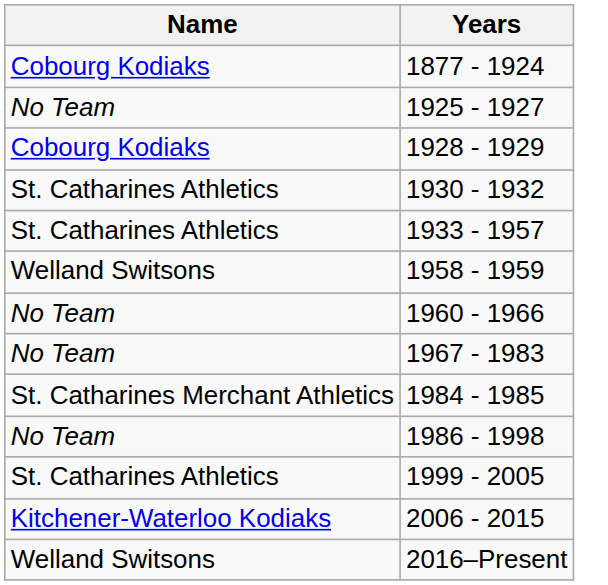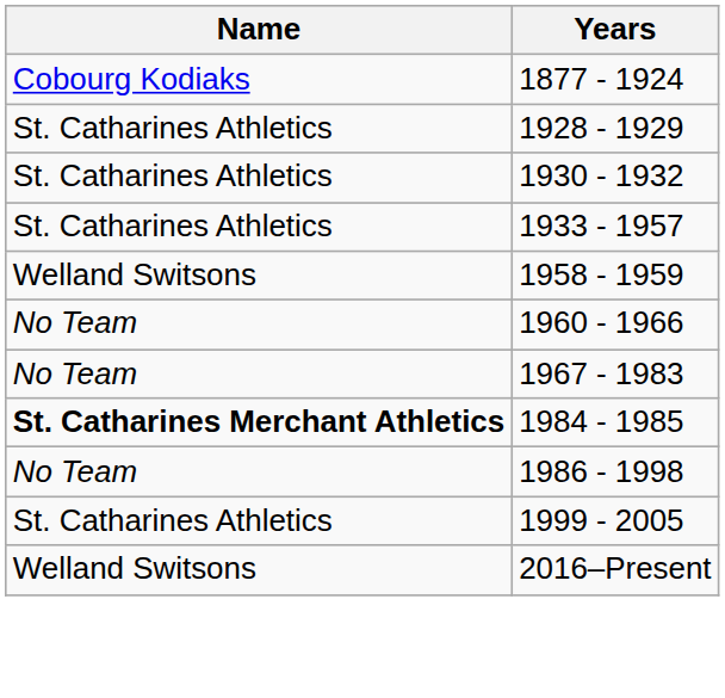 <table class="wikitable">
 <tr>
 <th>Name</th>
 <th>Years</th>
 </tr>
 <tr>
 <td><a href='#'>Cobourg Kodiaks</a></td>
 <td>1877 - 1924</td>
 </tr>
 <tr>
-<td><em>No Team</em></td>
-<td>1925 - 1927</td>
-</tr>
-<tr>
-<td><a href='#'>Cobourg Kodiaks</a></td>
+<td>St. Catharines Athletics</td>
 <td>1928 - 1929</td>
 </tr>
 <tr>
 <td>St. Catharines Athletics</td>
 <td>1930 - 1932</td>
 </tr>
 <tr>
 <td>St. Catharines Athletics</td>
 <td>1933 - 1957</td>
 </tr>
 <tr>
 <td>Welland Switsons</td>
 <td>1958 - 1959</td>
 </tr>
 <tr>
 <td><em>No Team</em></td>
 <td>1960 - 1966</td>
 </tr>
 <tr>
 <td><em>No Team</em></td>
 <td>1967 - 1983</td>
 </tr>
 <tr>
-<td>St. Catharines Merchant Athletics</td>
+<td><strong>St. Catharines Merchant Athletics</strong></td>
 <td>1984 - 1985</td>
 </tr>
 <tr>
 <td><em>No Team</em></td>
 <td>1986 - 1998</td>
 </tr>
 <tr>
 <td>St. Catharines Athletics</td>
 <td>1999 - 2005</td>
 </tr>
 <tr>
-<td><a href='#'>Kitchener-Waterloo Kodiaks</a></td>
-<td>2006 - 2015</td>
-</tr>
-<tr>
 <td>Welland Switsons</td>
 <td>2016–Present</td>
 </tr>
 </table>
